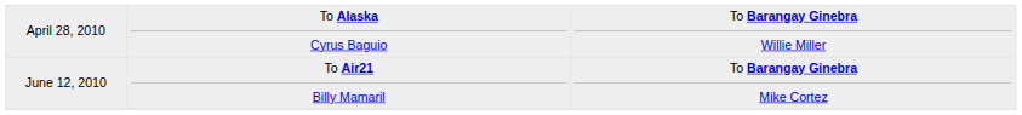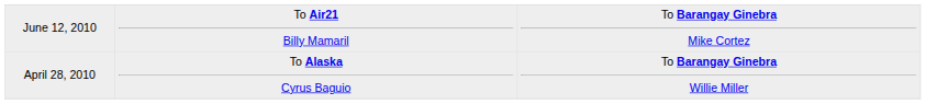 <table border=1 style="border-collapse:collapse; text-align: center; width: 100%" bordercolor="#DFDFDF"  cellpadding="5">
 <tr>
+</tr>
+<tr bgcolor="eeeeee">
+<td style="width:12%">June 12, 2010<br></td>
+<td style="width:44%" valign="top">To <strong><a href='#'>Air21</a></strong><hr><a href='#'>Billy Mamaril</a></td>
+<td style="width:44%" valign="top">To <strong><a href='#'>Barangay Ginebra</a></strong><hr><a href='#'>Mike Cortez</a></td>
 </tr>
 <tr bgcolor="eeeeee">
 <td style="width:12%">April 28, 2010<br></td>
 <td style="width:44%" valign="top">To <strong><a href='#'>Alaska</a></strong><hr><a href='#'>Cyrus Baguio</a></td>
 <td style="width:44%" valign="top">To <strong><a href='#'>Barangay Ginebra</a></strong><hr><a href='#'>Willie Miller</a></td>
 </tr>
-<tr bgcolor="eeeeee">
-<td style="width:12%">June 12, 2010<br></td>
-<td style="width:44%" valign="top">To <strong><a href='#'>Air21</a></strong><hr><a href='#'>Billy Mamaril</a></td>
-<td style="width:44%" valign="top">To <strong><a href='#'>Barangay Ginebra</a></strong><hr><a href='#'>Mike Cortez</a></td>
-</tr>
 <tr>
 </tr>
 </table>
